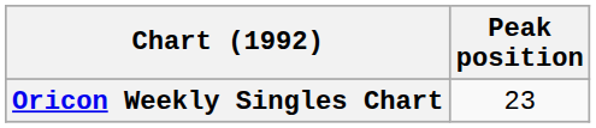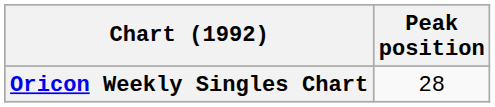 <table class="wikitable plainrowheaders" style="text-align:center;">
 <tr>
 <th>Chart (1992)</th>
 <th>Peak<br>position</th>
 </tr>
 <tr>
 <th scope="row"><a href='#'>Oricon</a> Weekly Singles Chart</th>
-<td>23</td>
+<td>28</td>
 </tr>
 </table>
